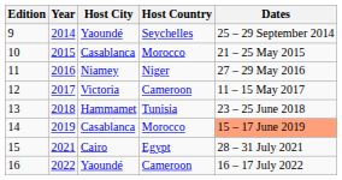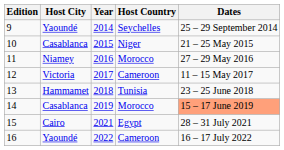 <table class="wikitable">
 <tr>
 <th>Edition</th>
+<th>Host City</th>
 <th>Year</th>
-<th>Host City</th>
 <th>Host Country</th>
 <th>Dates</th>
 </tr>
 <tr>
 <td>9</td>
+<td><a href='#'>Yaoundé</a></td>
 <td><a href='#'>2014</a></td>
-<td><a href='#'>Yaoundé</a></td>
 <td><a href='#'>Seychelles</a></td>
 <td>25 – 29 September 2014</td>
 </tr>
 <tr>
 <td>10</td>
+<td><a href='#'>Casablanca</a></td>
 <td><a href='#'>2015</a></td>
-<td><a href='#'>Casablanca</a></td>
-<td><a href='#'>Morocco</a></td>
+<td><a href='#'>Niger</a></td>
 <td>21 – 25 May 2015</td>
 </tr>
 <tr>
 <td>11</td>
+<td><a href='#'>Niamey</a></td>
 <td><a href='#'>2016</a></td>
-<td><a href='#'>Niamey</a></td>
-<td><a href='#'>Niger</a></td>
+<td><a href='#'>Morocco</a></td>
 <td>27 – 29 May 2016</td>
 </tr>
 <tr>
 <td>12</td>
+<td><a href='#'>Victoria</a></td>
 <td><a href='#'>2017</a></td>
-<td><a href='#'>Victoria</a></td>
 <td><a href='#'>Cameroon</a></td>
 <td>11  – 15 May 2017</td>
 </tr>
 <tr>
 <td>13</td>
+<td><a href='#'>Hammamet</a></td>
 <td><a href='#'>2018</a></td>
-<td><a href='#'>Hammamet</a></td>
 <td><a href='#'>Tunisia</a></td>
 <td>23 – 25 June 2018</td>
 </tr>
 <tr>
 <td>14</td>
+<td><a href='#'>Casablanca</a></td>
 <td><a href='#'>2019</a></td>
-<td><a href='#'>Casablanca</a></td>
 <td><a href='#'>Morocco</a></td>
 <td style="background: lightsalmon;">15 – 17 June 2019</td>
 </tr>
 <tr>
 <td>15</td>
+<td><a href='#'>Cairo</a></td>
 <td><a href='#'>2021</a></td>
-<td><a href='#'>Cairo</a></td>
 <td><a href='#'>Egypt</a></td>
 <td>28 – 31 July 2021</td>
 </tr>
 <tr>
 <td>16</td>
+<td><a href='#'>Yaoundé</a></td>
 <td><a href='#'>2022</a></td>
-<td><a href='#'>Yaoundé</a></td>
 <td><a href='#'>Cameroon</a></td>
 <td>16  – 17 July 2022</td>
 </tr>
 </table>
